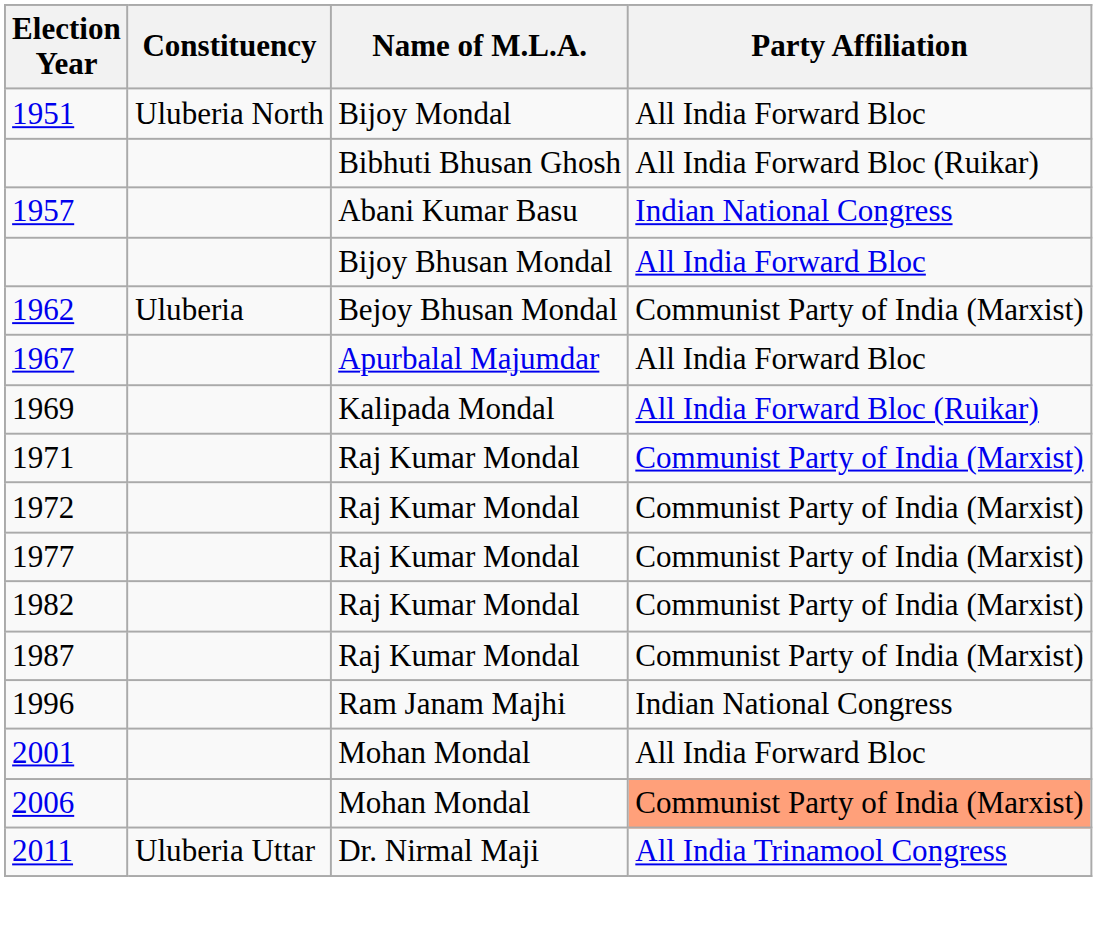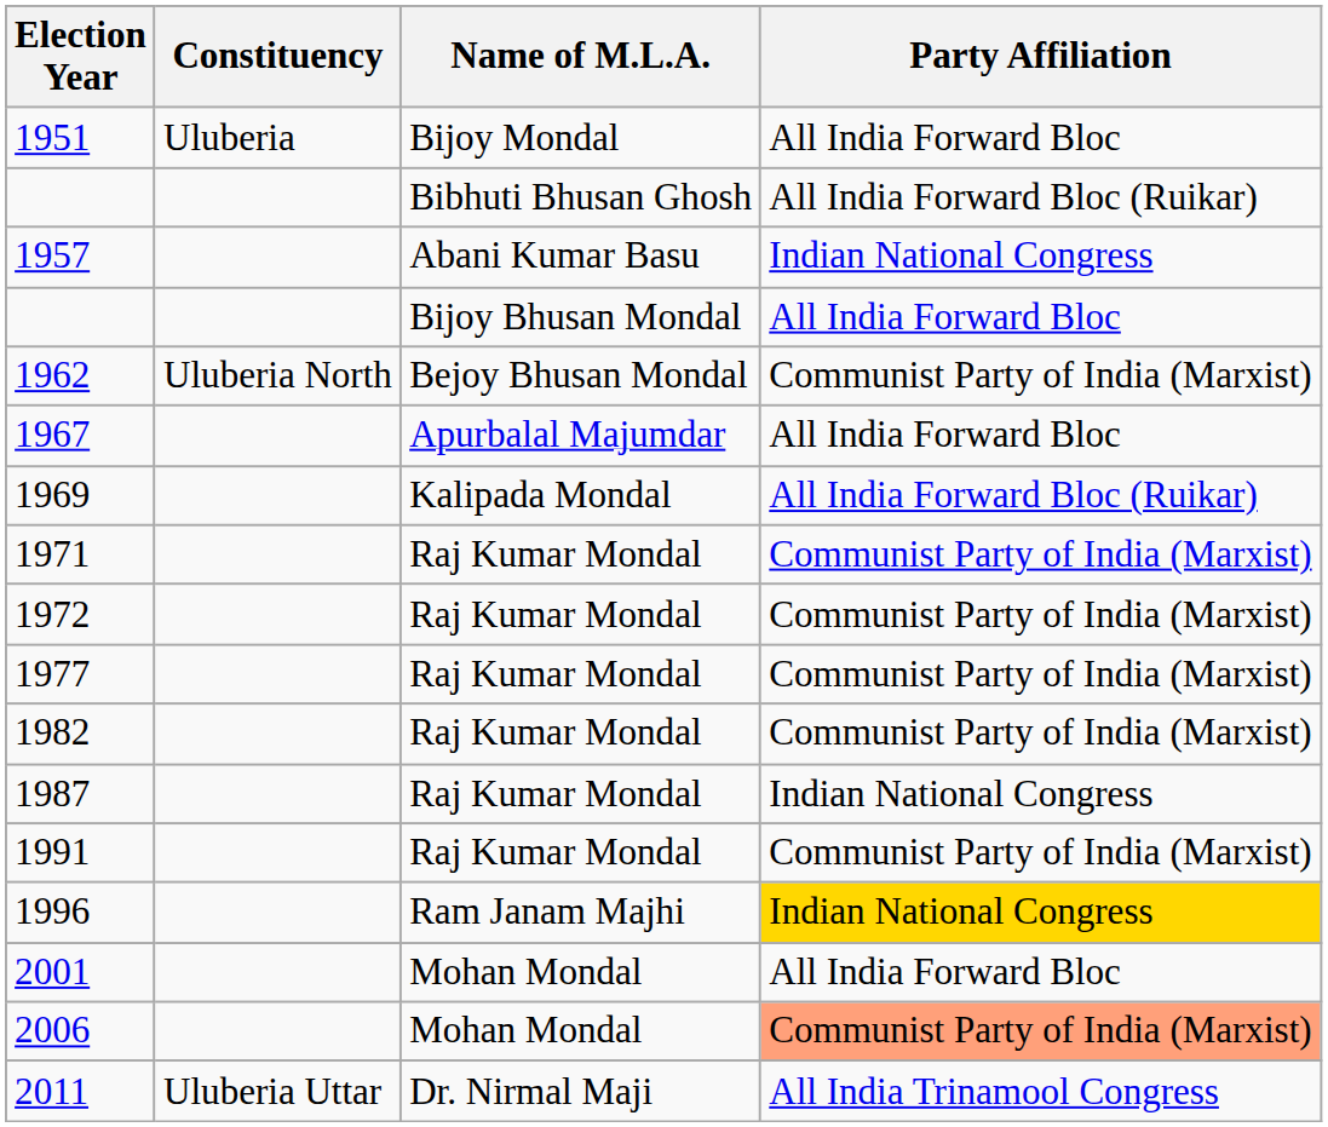 <table class="wikitable sortable"ìÍĦĤĠčw>
 <tr>
 <th>Election<br> Year</th>
 <th>Constituency</th>
 <th>Name of M.L.A.</th>
 <th>Party Affiliation</th>
 </tr>
 <tr>
 <td><a href='#'>1951</a></td>
-<td>Uluberia North</td>
+<td>Uluberia</td>
 <td>Bijoy Mondal</td>
 <td>All India Forward Bloc</td>
 </tr>
 <tr>
 <td></td>
 <td></td>
 <td>Bibhuti Bhusan Ghosh</td>
 <td>All India Forward Bloc (Ruikar)</td>
 </tr>
 <tr>
 <td><a href='#'>1957</a></td>
 <td></td>
 <td>Abani Kumar Basu</td>
 <td><a href='#'>Indian National Congress</a></td>
 </tr>
 <tr>
 <td></td>
 <td></td>
 <td>Bijoy Bhusan Mondal</td>
 <td><a href='#'>All India Forward Bloc</a></td>
 </tr>
 <tr>
 <td><a href='#'>1962</a></td>
-<td>Uluberia</td>
+<td>Uluberia North</td>
 <td>Bejoy Bhusan Mondal</td>
 <td>Communist Party of India (Marxist)</td>
 </tr>
 <tr>
 <td><a href='#'>1967</a></td>
 <td></td>
 <td><a href='#'>Apurbalal Majumdar</a></td>
 <td>All India Forward Bloc</td>
 </tr>
 <tr>
 <td>1969</td>
 <td></td>
 <td>Kalipada Mondal</td>
 <td><a href='#'>All India Forward Bloc (Ruikar)</a></td>
 </tr>
 <tr>
 <td>1971</td>
 <td></td>
 <td>Raj Kumar Mondal</td>
 <td><a href='#'>Communist Party of India (Marxist)</a></td>
 </tr>
 <tr>
 <td>1972</td>
 <td></td>
 <td>Raj Kumar Mondal</td>
 <td>Communist Party of India (Marxist)</td>
 </tr>
 <tr>
 <td>1977</td>
 <td></td>
 <td>Raj Kumar Mondal</td>
 <td>Communist Party of India (Marxist)</td>
 </tr>
 <tr>
 <td>1982</td>
 <td></td>
 <td>Raj Kumar Mondal</td>
 <td>Communist Party of India (Marxist)</td>
 </tr>
 <tr>
 <td>1987</td>
 <td></td>
 <td>Raj Kumar Mondal</td>
+<td>Indian National Congress</td>
+</tr>
+<tr>
+<td>1991</td>
+<td></td>
+<td>Raj Kumar Mondal</td>
 <td>Communist Party of India (Marxist)</td>
 </tr>
 <tr>
 <td>1996</td>
 <td></td>
 <td>Ram Janam Majhi</td>
-<td>Indian National Congress</td>
+<td style="background: gold;">Indian National Congress</td>
 </tr>
 <tr>
 <td><a href='#'>2001</a></td>
 <td></td>
 <td>Mohan Mondal</td>
 <td>All India Forward Bloc</td>
 </tr>
 <tr>
 <td><a href='#'>2006</a></td>
 <td></td>
 <td>Mohan Mondal</td>
 <td style="background: lightsalmon;">Communist Party of India (Marxist)</td>
 </tr>
 <tr>
 <td><a href='#'>2011</a></td>
 <td>Uluberia Uttar</td>
 <td>Dr. Nirmal Maji</td>
 <td><a href='#'>All India Trinamool Congress</a></td>
 </tr>
 </table>
